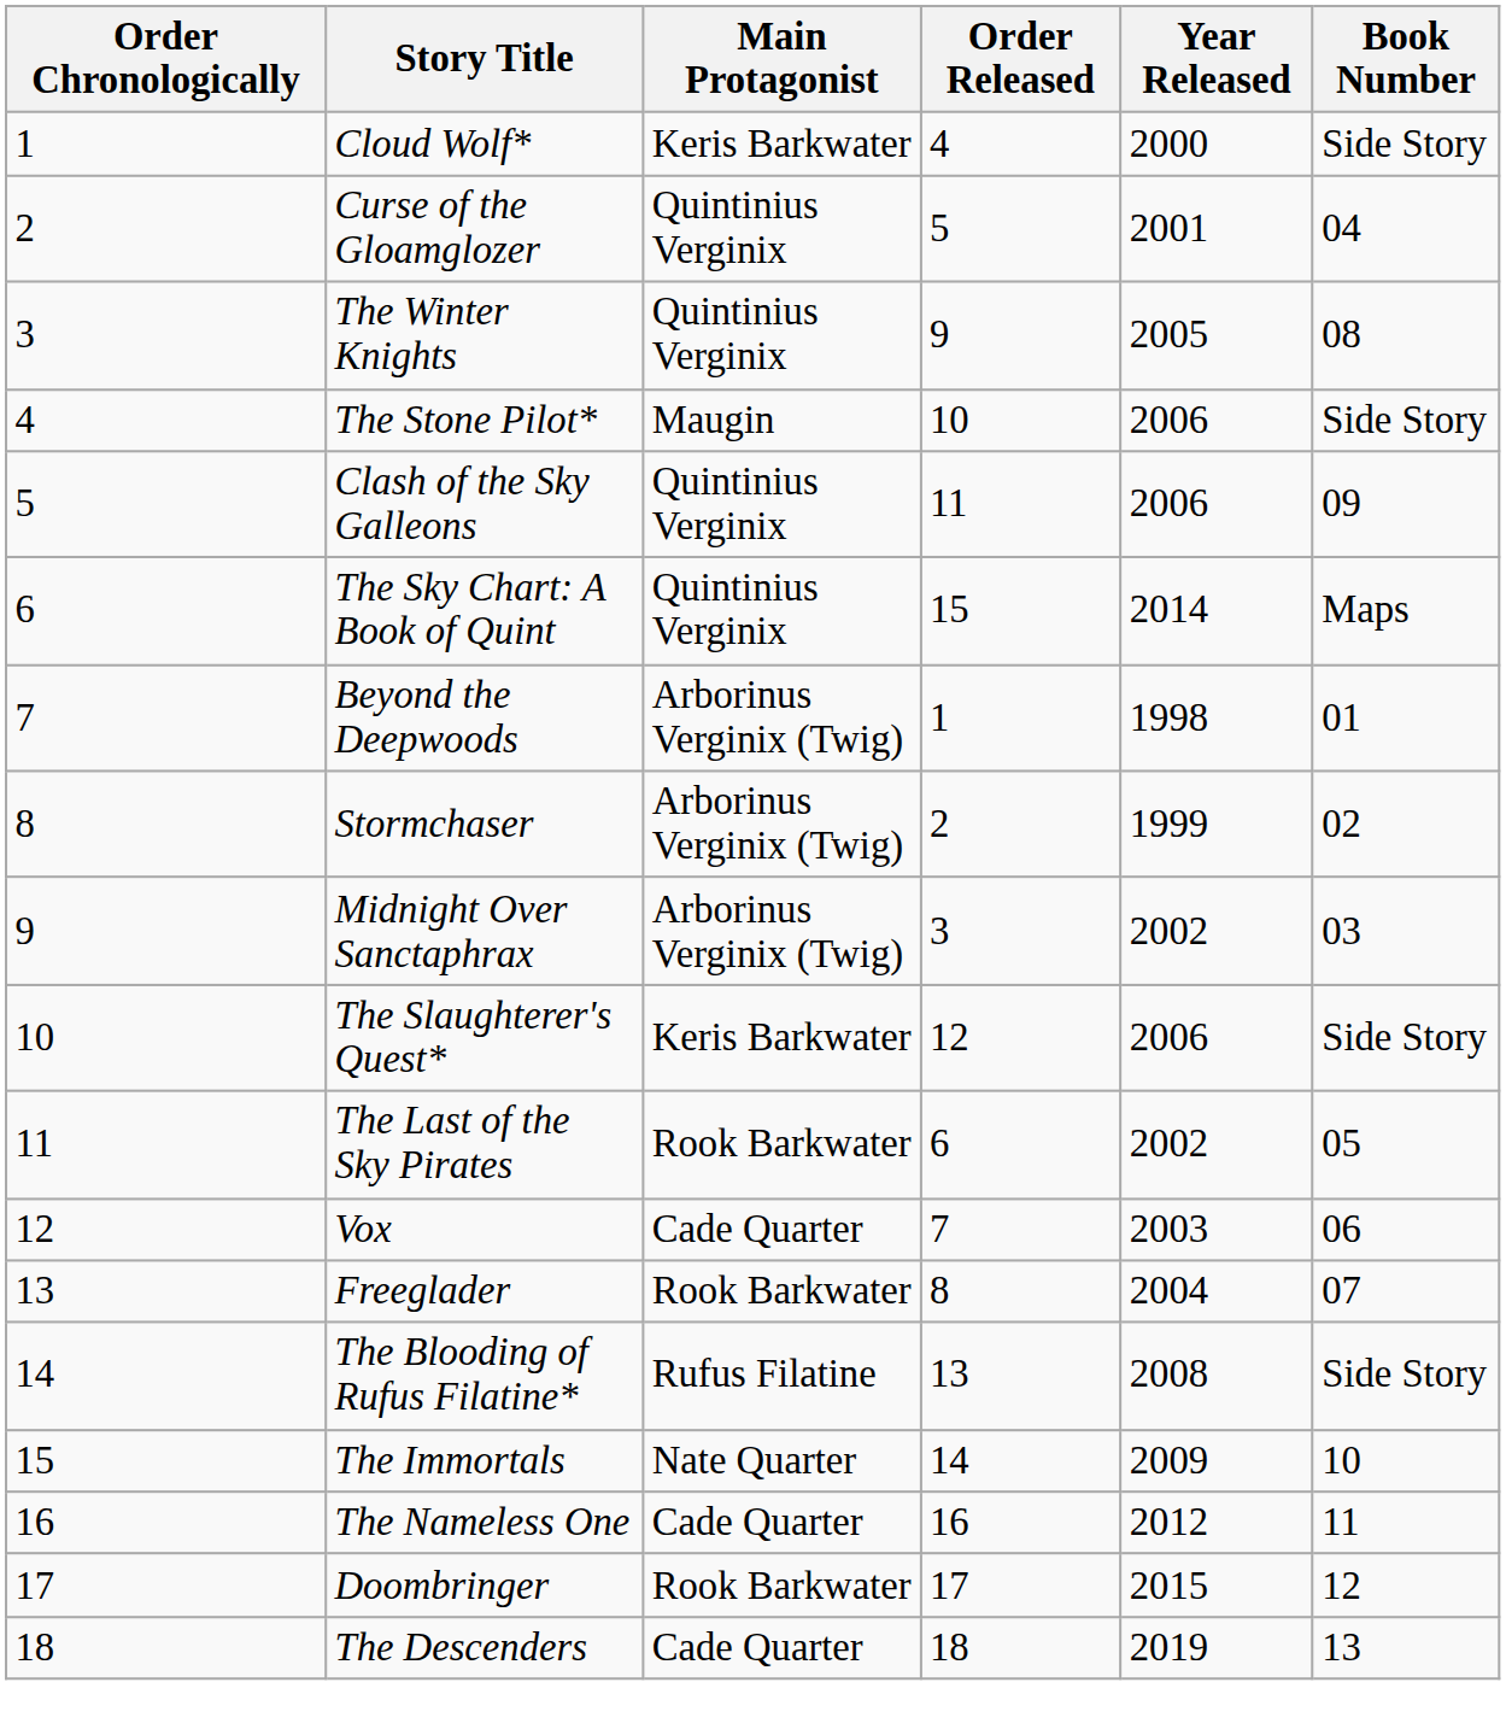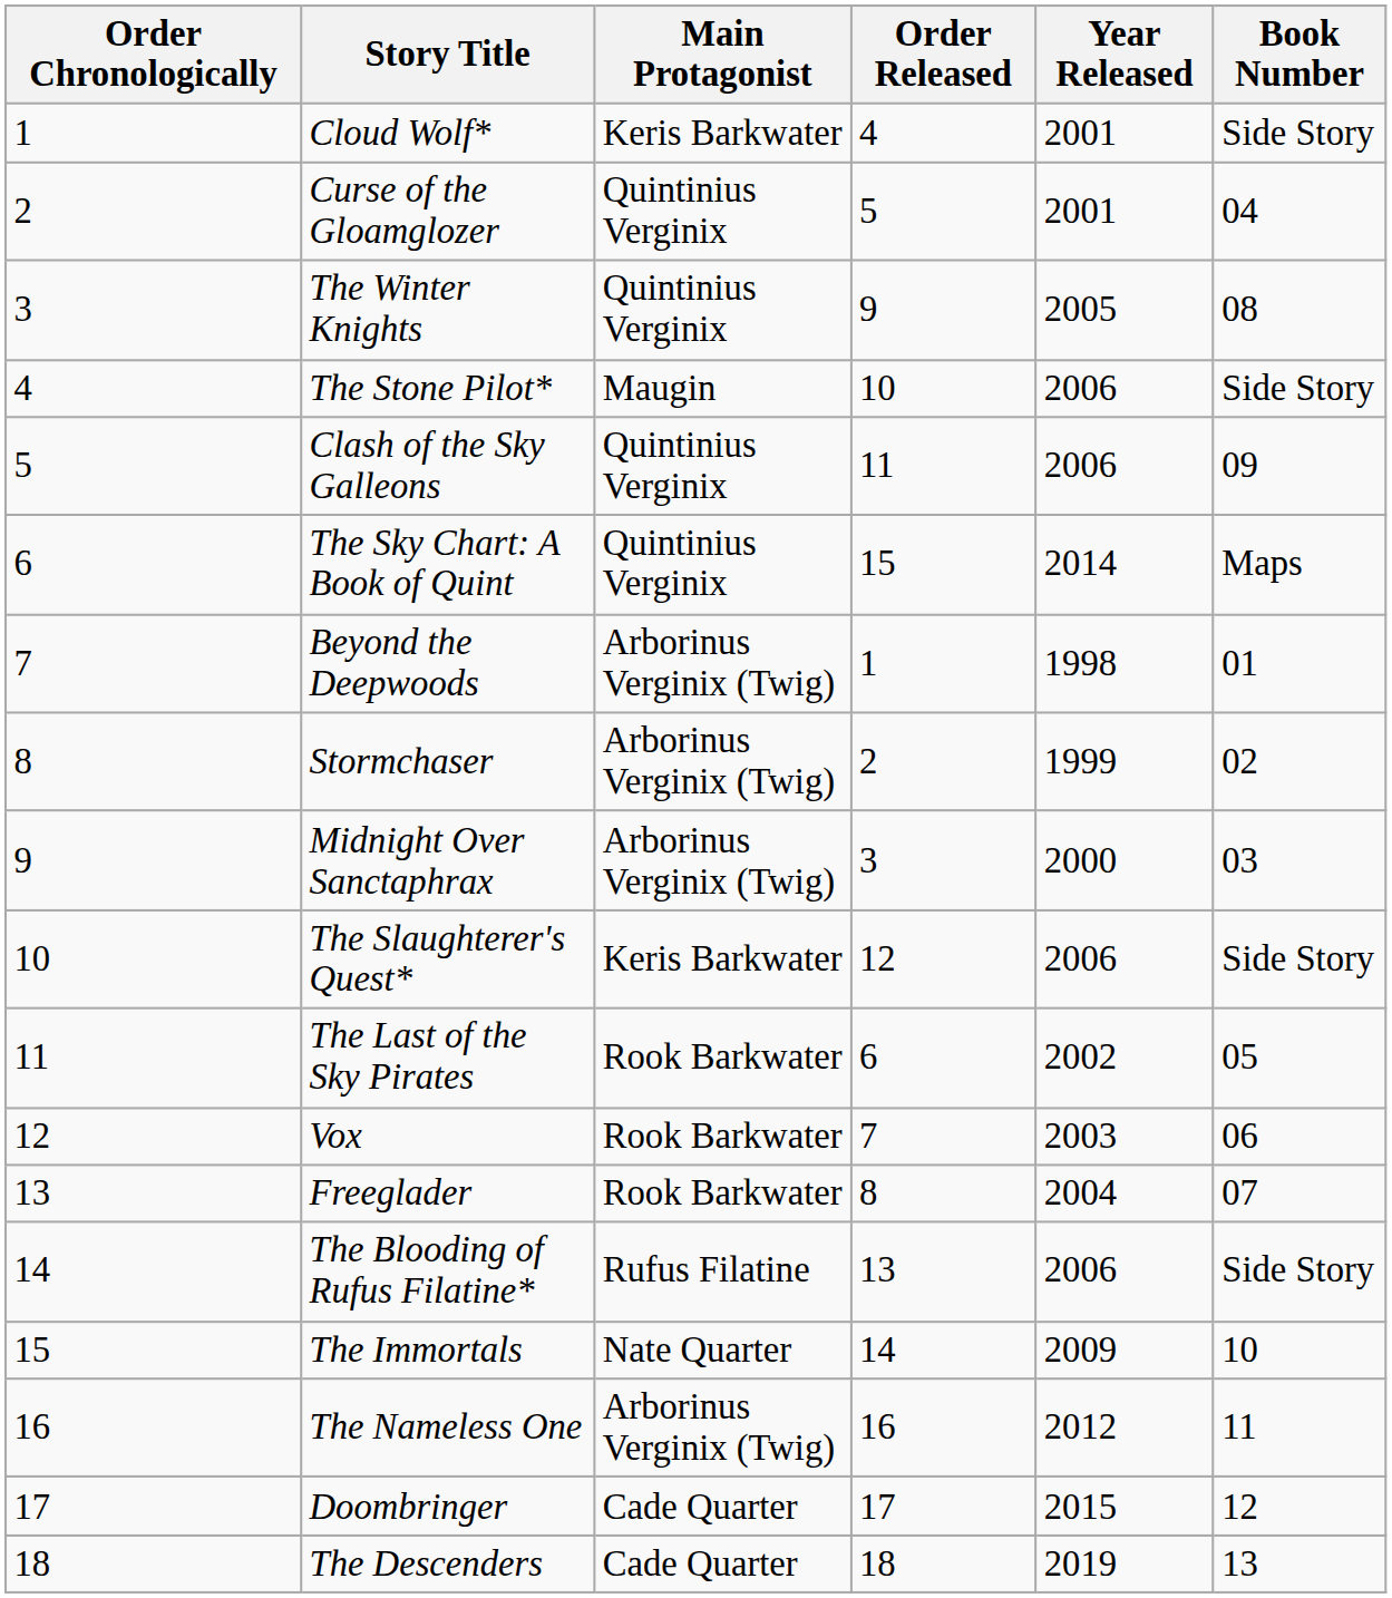 <table class="wikitable sortable" border="1">
 <tr>
 <th>Order Chronologically</th>
 <th>Story Title</th>
 <th>Main Protagonist</th>
 <th>Order Released</th>
 <th>Year Released</th>
 <th>Book Number</th>
 </tr>
 <tr>
 <td>1</td>
 <td><em>Cloud Wolf*</em></td>
 <td>Keris Barkwater</td>
 <td>4</td>
-<td>2000</td>
+<td>2001</td>
 <td>Side Story</td>
 </tr>
 <tr>
 <td>2</td>
 <td><em>Curse of the Gloamglozer</em></td>
 <td>Quintinius Verginix</td>
 <td>5</td>
 <td>2001</td>
 <td>04</td>
 </tr>
 <tr>
 <td>3</td>
 <td><em>The Winter Knights</em></td>
 <td>Quintinius Verginix</td>
 <td>9</td>
 <td>2005</td>
 <td>08</td>
 </tr>
 <tr>
 <td>4</td>
 <td><em>The Stone Pilot*</em></td>
 <td>Maugin</td>
 <td>10</td>
 <td>2006</td>
 <td>Side Story</td>
 </tr>
 <tr>
 <td>5</td>
 <td><em>Clash of the Sky Galleons</em></td>
 <td>Quintinius Verginix</td>
 <td>11</td>
 <td>2006</td>
 <td>09</td>
 </tr>
 <tr>
 <td>6</td>
 <td><em>The Sky Chart: A Book of Quint</em></td>
 <td>Quintinius Verginix</td>
 <td>15</td>
 <td>2014</td>
 <td>Maps</td>
 </tr>
 <tr>
 <td>7</td>
 <td><em>Beyond the Deepwoods</em></td>
 <td>Arborinus Verginix (Twig)</td>
 <td>1</td>
 <td>1998</td>
 <td>01</td>
 </tr>
 <tr>
 <td>8</td>
 <td><em>Stormchaser</em></td>
 <td>Arborinus Verginix (Twig)</td>
 <td>2</td>
 <td>1999</td>
 <td>02</td>
 </tr>
 <tr>
 <td>9</td>
 <td><em>Midnight Over Sanctaphrax</em></td>
 <td>Arborinus Verginix (Twig)</td>
 <td>3</td>
-<td>2002</td>
+<td>2000</td>
 <td>03</td>
 </tr>
 <tr>
 <td>10</td>
 <td><em>The Slaughterer's Quest*</em></td>
 <td>Keris Barkwater</td>
 <td>12</td>
 <td>2006</td>
 <td>Side Story</td>
 </tr>
 <tr>
 <td>11</td>
 <td><em>The Last of the Sky Pirates</em></td>
 <td>Rook Barkwater</td>
 <td>6</td>
 <td>2002</td>
 <td>05</td>
 </tr>
 <tr>
 <td>12</td>
 <td><em>Vox</em></td>
-<td>Cade Quarter</td>
+<td>Rook Barkwater</td>
 <td>7</td>
 <td>2003</td>
 <td>06</td>
 </tr>
 <tr>
 <td>13</td>
 <td><em>Freeglader</em></td>
 <td>Rook Barkwater</td>
 <td>8</td>
 <td>2004</td>
 <td>07</td>
 </tr>
 <tr>
 <td>14</td>
 <td><em>The Blooding of Rufus Filatine*</em></td>
 <td>Rufus Filatine</td>
 <td>13</td>
-<td>2008</td>
+<td>2006</td>
 <td>Side Story</td>
 </tr>
 <tr>
 <td>15</td>
 <td><em>The Immortals</em></td>
 <td>Nate Quarter</td>
 <td>14</td>
 <td>2009</td>
 <td>10</td>
 </tr>
 <tr>
 <td>16</td>
 <td><em>The Nameless One</em></td>
-<td>Cade Quarter</td>
+<td>Arborinus Verginix (Twig)</td>
 <td>16</td>
 <td>2012</td>
 <td>11</td>
 </tr>
 <tr>
 <td>17</td>
 <td><em>Doombringer</em></td>
-<td>Rook Barkwater</td>
+<td>Cade Quarter</td>
 <td>17</td>
 <td>2015</td>
 <td>12</td>
 </tr>
 <tr>
 <td>18</td>
 <td><em>The Descenders</em></td>
 <td>Cade Quarter</td>
 <td>18</td>
 <td>2019</td>
 <td>13</td>
 </tr>
 </table>
